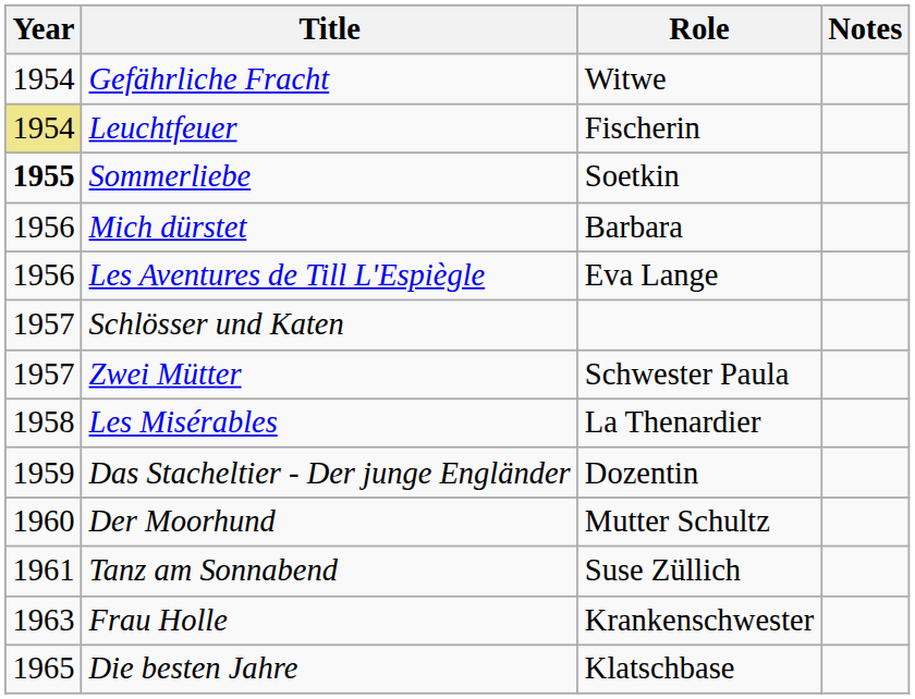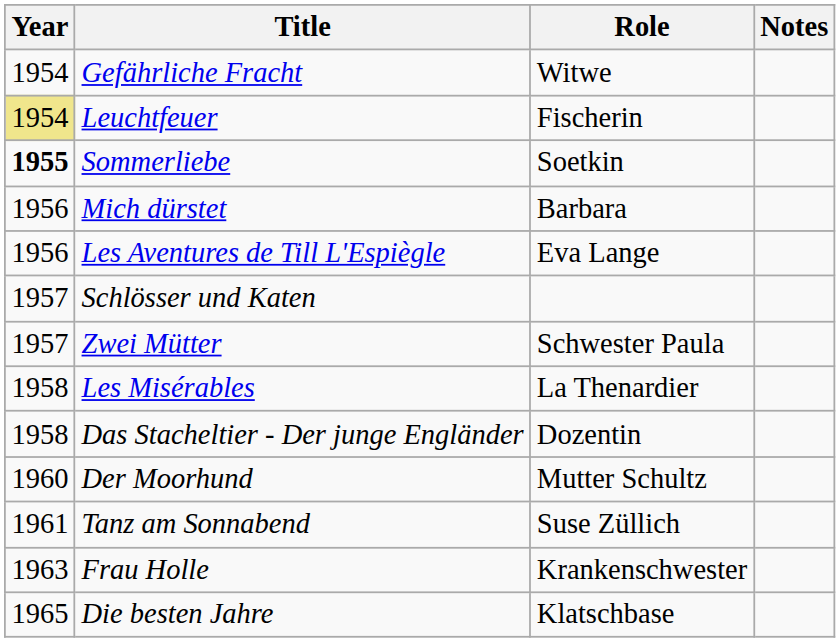 <table class="wikitable">
 <tr>
 <th>Year</th>
 <th>Title</th>
 <th>Role</th>
 <th>Notes</th>
 </tr>
 <tr>
 <td>1954</td>
 <td><em><a href='#'>Gefährliche Fracht</a></em></td>
 <td>Witwe</td>
 <td></td>
 </tr>
 <tr>
 <td style="background: khaki;">1954</td>
 <td><em><a href='#'>Leuchtfeuer</a></em></td>
 <td>Fischerin</td>
 <td></td>
 </tr>
 <tr>
 <td><strong>1955</strong></td>
 <td><em><a href='#'>Sommerliebe</a></em></td>
 <td>Soetkin</td>
 <td></td>
 </tr>
 <tr>
 <td>1956</td>
 <td><em><a href='#'>Mich dürstet</a></em></td>
 <td>Barbara</td>
 <td></td>
 </tr>
 <tr>
 <td>1956</td>
 <td><em><a href='#'>Les Aventures de Till L'Espiègle</a></em></td>
 <td>Eva Lange</td>
 <td></td>
 </tr>
 <tr>
 <td>1957</td>
 <td><em>Schlösser und Katen</em></td>
 <td></td>
 <td></td>
 </tr>
 <tr>
 <td>1957</td>
 <td><em><a href='#'>Zwei Mütter</a></em></td>
 <td>Schwester Paula</td>
 <td></td>
 </tr>
 <tr>
 <td>1958</td>
 <td><em><a href='#'>Les Misérables</a></em></td>
 <td>La Thenardier</td>
 <td></td>
 </tr>
 <tr>
-<td>1959</td>
+<td>1958</td>
 <td><em>Das Stacheltier - Der junge Engländer</em></td>
 <td>Dozentin</td>
 <td></td>
 </tr>
 <tr>
 <td>1960</td>
 <td><em>Der Moorhund</em></td>
 <td>Mutter Schultz</td>
 <td></td>
 </tr>
 <tr>
 <td>1961</td>
 <td><em>Tanz am Sonnabend</em></td>
 <td>Suse Züllich</td>
 <td></td>
 </tr>
 <tr>
 <td>1963</td>
 <td><em>Frau Holle</em></td>
 <td>Krankenschwester</td>
 <td></td>
 </tr>
 <tr>
 <td>1965</td>
 <td><em>Die besten Jahre</em></td>
 <td>Klatschbase</td>
 <td></td>
 </tr>
 </table>
